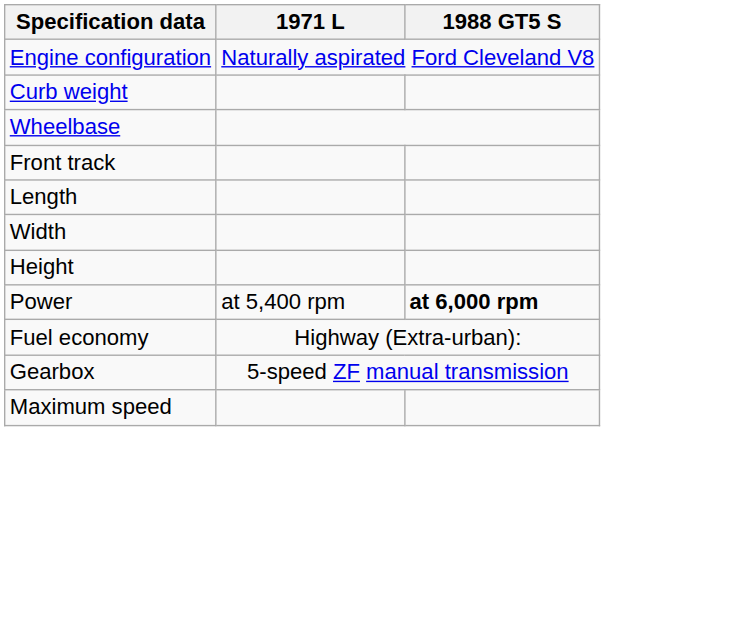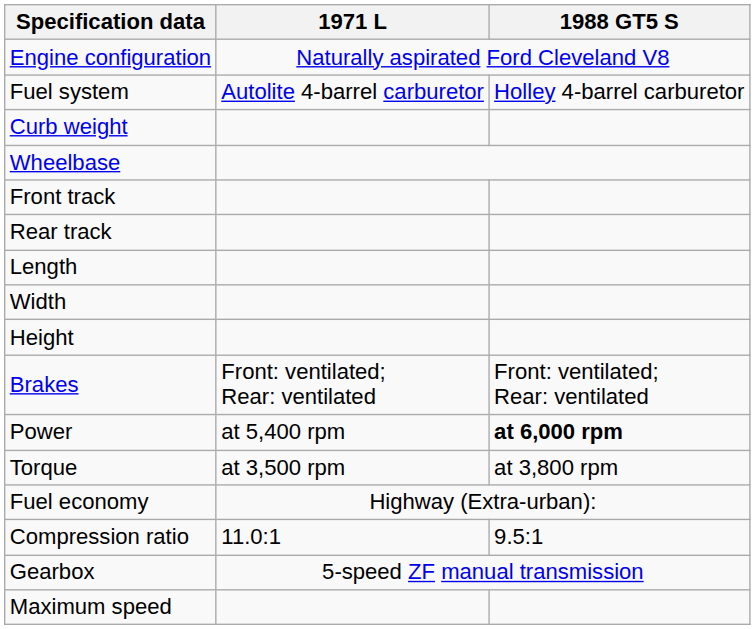 <table class="wikitable">
 <tr>
 <th>Specification data</th>
 <th>1971 L</th>
 <th>1988 GT5 S </th>
 </tr>
 <tr>
 <td><a href='#'>Engine configuration</a></td>
 <td style="text-align:center;" colspan="2"> <a href='#'>Naturally aspirated</a> <a href='#'>Ford Cleveland V8</a></td>
+</tr>
+<tr>
+<td>Fuel system</td>
+<td><a href='#'>Autolite</a> 4-barrel <a href='#'>carburetor</a></td>
+<td><a href='#'>Holley</a> 4-barrel carburetor</td>
 </tr>
 <tr>
 <td><a href='#'>Curb weight</a></td>
 <td></td>
 <td></td>
 </tr>
 <tr>
 <td><a href='#'>Wheelbase</a></td>
 <td colspan="2"></td>
 </tr>
 <tr>
 <td>Front track</td>
+<td></td>
+<td></td>
+</tr>
+<tr>
+<td>Rear track</td>
 <td></td>
 <td></td>
 </tr>
 <tr>
 <td>Length</td>
 <td></td>
 <td></td>
 </tr>
 <tr>
 <td>Width</td>
 <td></td>
 <td></td>
 </tr>
 <tr>
 <td>Height</td>
 <td></td>
 <td></td>
 </tr>
 <tr>
+<td><a href='#'>Brakes</a></td>
+<td>Front:  ventilated;<br>Rear:  ventilated</td>
+<td>Front:  ventilated;<br>Rear:  ventilated</td>
+</tr>
+<tr>
 <td>Power</td>
 <td> at 5,400 rpm</td>
 <td><strong> at 6,000 rpm</strong></td>
 </tr>
 <tr>
+<td>Torque</td>
+<td> at 3,500 rpm</td>
+<td> at 3,800 rpm</td>
+</tr>
+<tr>
 <td>Fuel economy</td>
 <td style="text-align:center;" colspan="2">Highway (Extra-urban): </td>
+</tr>
+<tr>
+<td>Compression ratio</td>
+<td>11.0:1</td>
+<td>9.5:1</td>
 </tr>
 <tr>
 <td>Gearbox</td>
 <td style="text-align:center;" colspan="2">5-speed <a href='#'>ZF</a> <a href='#'>manual transmission</a></td>
 </tr>
 <tr>
 <td>Maximum speed</td>
 <td></td>
 <td></td>
 </tr>
 </table>
